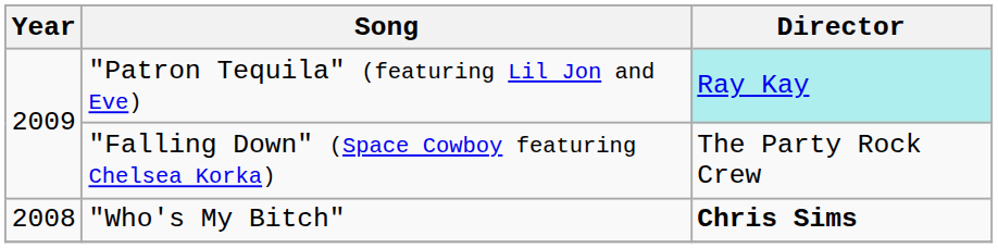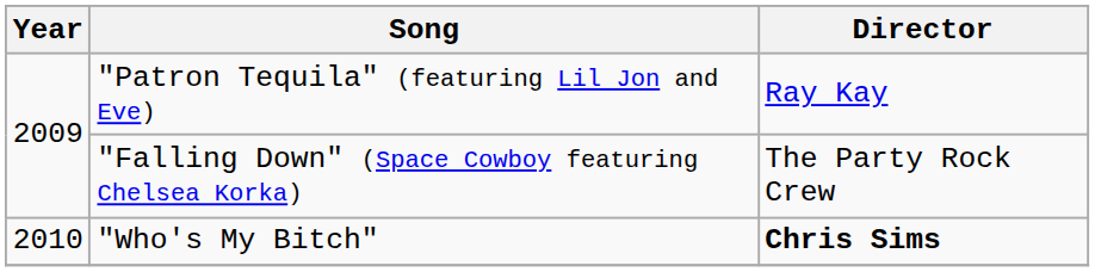 <table class="wikitable">
 <tr>
 <th width="30">Year</th>
 <th width="290">Song</th>
 <th width="140">Director</th>
 </tr>
 <tr>
 <td rowspan="2">2009</td>
 <td>"Patron Tequila" <small>(featuring <a href='#'>Lil Jon</a> and <a href='#'>Eve</a>)</small></td>
-<td style="background: paleturquoise;"><a href='#'>Ray Kay</a></td>
+<td><a href='#'>Ray Kay</a></td>
 </tr>
 <tr>
 <td>"Falling Down" <small>(<a href='#'>Space Cowboy</a> featuring <a href='#'>Chelsea Korka</a>)</small></td>
 <td>The Party Rock Crew</td>
 </tr>
 <tr>
-<td>2008</td>
+<td>2010</td>
 <td>"Who's My Bitch"</td>
 <td><strong>Chris Sims</strong></td>
 </tr>
 <tr>
 </tr>
 </table>
